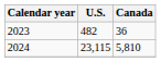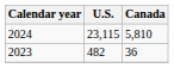 <table class="wikitable">
 <tr>
 <th>Calendar year</th>
 <th>U.S.</th>
 <th>Canada</th>
 </tr>
 <tr>
+<td>2024</td>
+<td>23,115</td>
+<td>5,810</td>
+</tr>
+<tr>
 <td>2023</td>
 <td>482</td>
 <td>36</td>
 </tr>
 <tr>
-<td>2024</td>
-<td>23,115</td>
-<td>5,810</td>
-</tr>
-<tr>
 </tr>
 </table>
